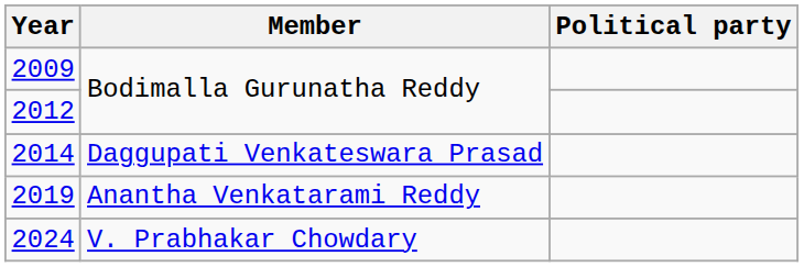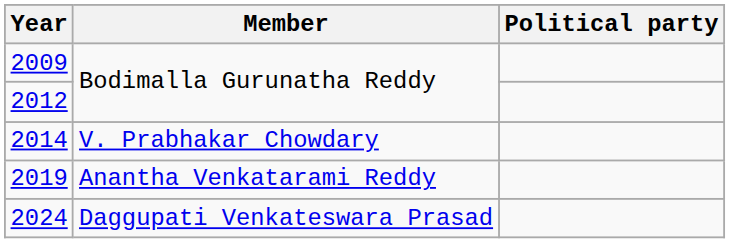 <table class="wikitable sortable">
 <tr>
 <th>Year</th>
 <th>Member</th>
 <th colspan="2">Political party</th>
 </tr>
 <tr>
 <td><a href='#'>2009</a></td>
 <td rowspan=2>Bodimalla Gurunatha Reddy</td>
 <td></td>
 </tr>
 <tr>
 <td><a href='#'>2012</a></td>
 <td></td>
 </tr>
 <tr>
 <td><a href='#'>2014</a></td>
-<td><a href='#'>Daggupati Venkateswara Prasad</a></td>
+<td><a href='#'>V. Prabhakar Chowdary</a></td>
 <td></td>
 </tr>
 <tr>
 <td><a href='#'>2019</a></td>
 <td><a href='#'>Anantha Venkatarami Reddy</a></td>
 <td></td>
 </tr>
 <tr>
 <td><a href='#'>2024</a></td>
-<td><a href='#'>V. Prabhakar Chowdary</a></td>
+<td><a href='#'>Daggupati Venkateswara Prasad</a></td>
 <td></td>
 </tr>
 </table>
